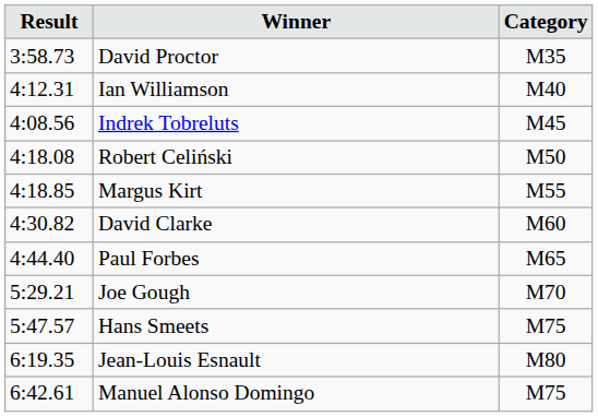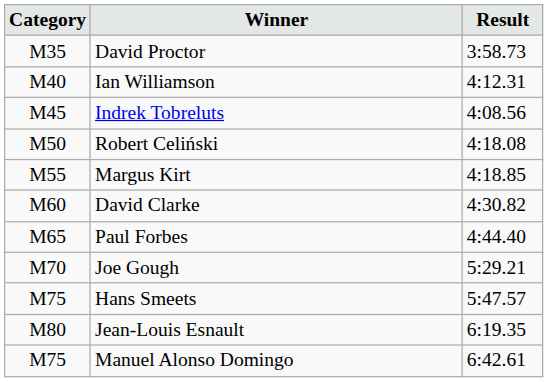 <table class="wikitable" width=35%>
 <tr>
+<td width=15% align="center" bgcolor=#E3E7E6><strong>Category</strong></td>
+<td align="center" bgcolor=#E3E7E6> <strong>Winner</strong></td>
 <td width=15% align="center" bgcolor=#E3E7E6><strong>Result</strong></td>
-<td align="center" bgcolor=#E3E7E6> <strong>Winner</strong></td>
-<td width=15% align="center" bgcolor=#E3E7E6><strong>Category</strong></td>
 </tr>
 <tr>
+<td align="center">M35</td>
+<td> David Proctor</td>
 <td>3:58.73</td>
-<td> David Proctor</td>
-<td align="center">M35</td>
 </tr>
 <tr>
+<td align="center">M40</td>
+<td> Ian Williamson</td>
 <td>4:12.31</td>
-<td> Ian Williamson</td>
-<td align="center">M40</td>
 </tr>
 <tr>
+<td align="center">M45</td>
+<td> <a href='#'>Indrek Tobreluts</a></td>
 <td>4:08.56</td>
-<td> <a href='#'>Indrek Tobreluts</a></td>
-<td align="center">M45</td>
 </tr>
 <tr>
+<td align="center">M50</td>
+<td> Robert Celiński</td>
 <td>4:18.08</td>
-<td> Robert Celiński</td>
-<td align="center">M50</td>
 </tr>
 <tr>
+<td align="center">M55</td>
+<td> Margus Kirt</td>
 <td>4:18.85</td>
-<td> Margus Kirt</td>
-<td align="center">M55</td>
 </tr>
 <tr>
+<td align="center">M60</td>
+<td> David Clarke</td>
 <td>4:30.82</td>
-<td> David Clarke</td>
-<td align="center">M60</td>
 </tr>
 <tr>
+<td align="center">M65</td>
+<td> Paul Forbes</td>
 <td>4:44.40</td>
-<td> Paul Forbes</td>
-<td align="center">M65</td>
 </tr>
 <tr>
+<td align="center">M70</td>
+<td> Joe Gough</td>
 <td>5:29.21</td>
-<td> Joe Gough</td>
-<td align="center">M70</td>
 </tr>
 <tr>
+<td align="center">M75</td>
+<td> Hans Smeets</td>
 <td>5:47.57</td>
-<td> Hans Smeets</td>
-<td align="center">M75</td>
 </tr>
 <tr>
+<td align="center">M80</td>
+<td> Jean-Louis Esnault</td>
 <td>6:19.35</td>
-<td> Jean-Louis Esnault</td>
-<td align="center">M80</td>
 </tr>
 <tr>
+<td align="center">M75</td>
+<td> Manuel Alonso Domingo</td>
 <td>6:42.61</td>
-<td> Manuel Alonso Domingo</td>
-<td align="center">M75</td>
 </tr>
 </table>
